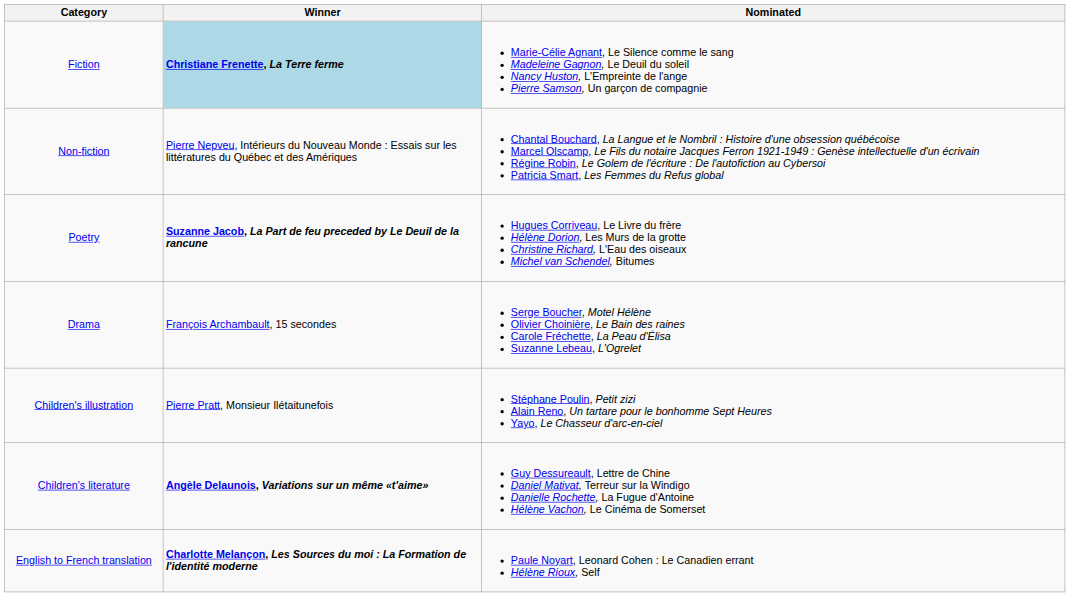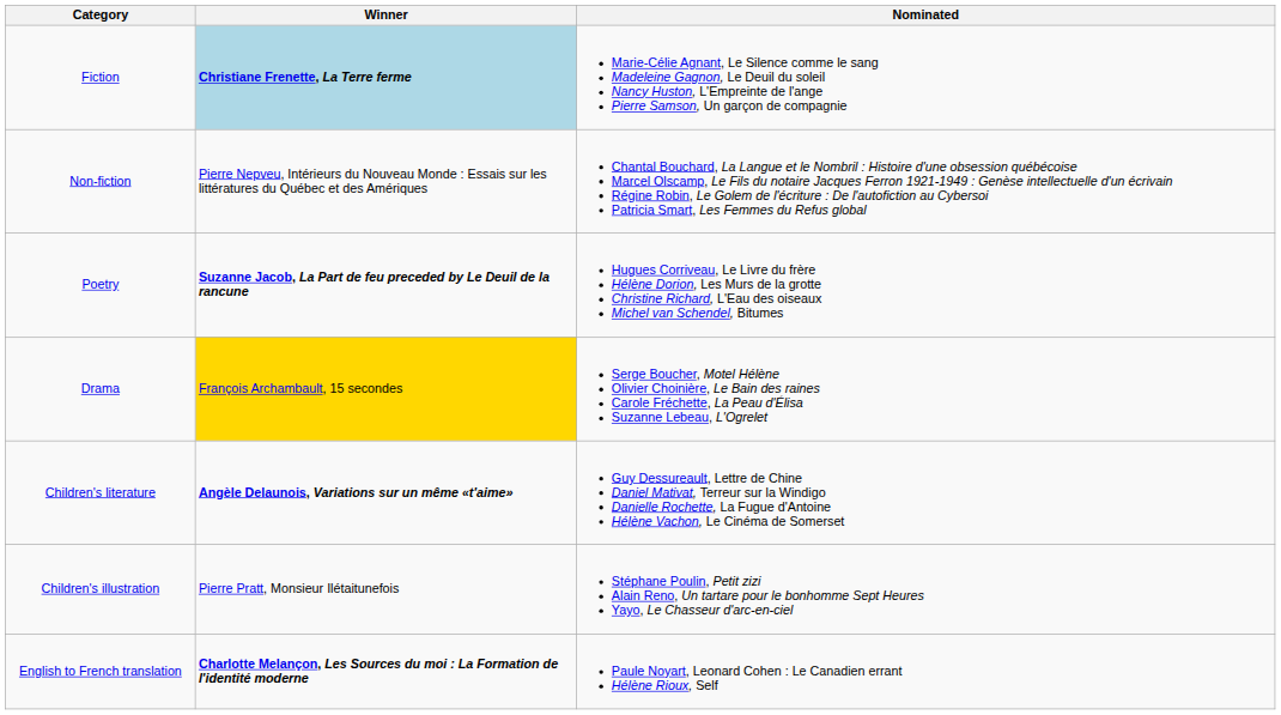 <table class="wikitable" width="100%">
 <tr>
 <th width=15%>Category</th>
 <th width=30%>Winner</th>
 <th width=55%>Nominated</th>
 </tr>
 <tr>
 <td align="center"><a href='#'>Fiction</a></td>
 <td style="background: lightblue;"> <strong><a href='#'>Christiane Frenette</a>, <em>La Terre ferme<strong><em></td>
 <td><br><ul><li><a href='#'>Marie-Célie Agnant</a>, </em>Le Silence comme le sang<em></li><li><a href='#'>Madeleine Gagnon</a>, </em>Le Deuil du soleil<em></li><li><a href='#'>Nancy Huston</a>, </em>L'Empreinte de l'ange<em></li><li><a href='#'>Pierre Samson</a>, </em>Un garçon de compagnie<em></li></ul></td>
 </tr>
 <tr>
 <td align="center"><a href='#'>Non-fiction</a></td>
 <td> </strong><a href='#'>Pierre Nepveu</a>, </em>Intérieurs du Nouveau Monde : Essais sur les littératures du Québec et des Amériques</em></strong></td>
 <td><br><ul><li><a href='#'>Chantal Bouchard</a>, <em>La Langue et le Nombril : Histoire d'une obsession québécoise</em></li><li><a href='#'>Marcel Olscamp</a>, <em>Le Fils du notaire Jacques Ferron 1921-1949 : Genèse intellectuelle d'un écrivain</em></li><li><a href='#'>Régine Robin</a>, <em>Le Golem de l'écriture : De l'autofiction au Cybersoi</em></li><li><a href='#'>Patricia Smart</a>, <em>Les Femmes du Refus global</em></li></ul></td>
 </tr>
 <tr>
 <td align="center"><a href='#'>Poetry</a></td>
 <td> <strong><a href='#'>Suzanne Jacob</a>, <em>La Part de feu preceded by Le Deuil de la rancune<strong><em></td>
 <td><br><ul><li><a href='#'>Hugues Corriveau</a>, </em>Le Livre du frère<em></li><li><a href='#'>Hélène Dorion</a>, </em>Les Murs de la grotte<em></li><li><a href='#'>Christine Richard</a>, </em>L'Eau des oiseaux<em></li><li><a href='#'>Michel van Schendel</a>, </em>Bitumes<em></li></ul></td>
 </tr>
 <tr>
 <td align="center"><a href='#'>Drama</a></td>
-<td> </strong><a href='#'>François Archambault</a>, </em>15 secondes</em></strong></td>
+<td style="background: gold;"> </strong><a href='#'>François Archambault</a>, </em>15 secondes</em></strong></td>
 <td><br><ul><li><a href='#'>Serge Boucher</a>, <em>Motel Hélène</em></li><li><a href='#'>Olivier Choinière</a>, <em>Le Bain des raines</em></li><li><a href='#'>Carole Fréchette</a>, <em>La Peau d'Élisa</em></li><li><a href='#'>Suzanne Lebeau</a>, <em>L'Ogrelet</em></li></ul></td>
+</tr>
+<tr>
+<td align="center"><a href='#'>Children's literature</a></td>
+<td> <strong><a href='#'>Angèle Delaunois</a>, <em>Variations sur un même «t'aime»<strong><em></td>
+<td><br><ul><li><a href='#'>Guy Dessureault</a>, </em>Lettre de Chine<em></li><li><a href='#'>Daniel Mativat</a>, </em>Terreur sur la Windigo<em></li><li><a href='#'>Danielle Rochette</a>, </em>La Fugue d'Antoine<em></li><li><a href='#'>Hélène Vachon</a>, </em>Le Cinéma de Somerset<em></li></ul></td>
 </tr>
 <tr>
 <td align="center"><a href='#'>Children's illustration</a></td>
 <td> </strong><a href='#'>Pierre Pratt</a>, </em>Monsieur Ilétaitunefois</em></strong></td>
 <td><br><ul><li><a href='#'>Stéphane Poulin</a>, <em>Petit zizi</em></li><li><a href='#'>Alain Reno</a>, <em>Un tartare pour le bonhomme Sept Heures</em></li><li><a href='#'>Yayo</a>, <em>Le Chasseur d'arc-en-ciel</em></li></ul></td>
 </tr>
 <tr>
-<td align="center"><a href='#'>Children's literature</a></td>
-<td> <strong><a href='#'>Angèle Delaunois</a>, <em>Variations sur un même «t'aime»<strong><em></td>
-<td><br><ul><li><a href='#'>Guy Dessureault</a>, </em>Lettre de Chine<em></li><li><a href='#'>Daniel Mativat</a>, </em>Terreur sur la Windigo<em></li><li><a href='#'>Danielle Rochette</a>, </em>La Fugue d'Antoine<em></li><li><a href='#'>Hélène Vachon</a>, </em>Le Cinéma de Somerset<em></li></ul></td>
-</tr>
-<tr>
 <td align="center"><a href='#'>English to French translation</a></td>
 <td> <strong><a href='#'>Charlotte Melançon</a>, <em>Les Sources du moi : La Formation de l'identité moderne<strong><em></td>
 <td><br><ul><li><a href='#'>Paule Noyart</a>, </em>Leonard Cohen : Le Canadien errant<em></li><li><a href='#'>Hélène Rioux</a>, </em>Self<em></li></ul></td>
 </tr>
 </table>
